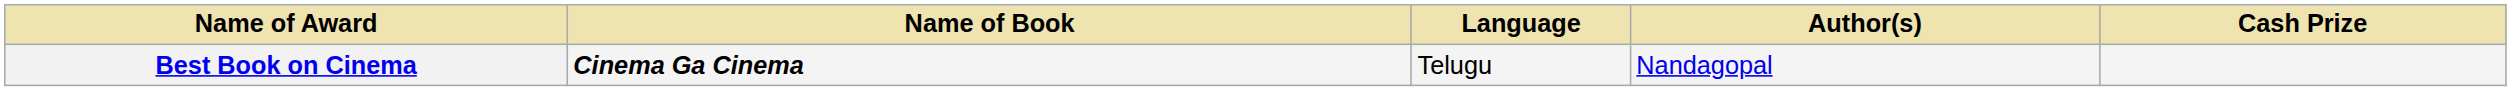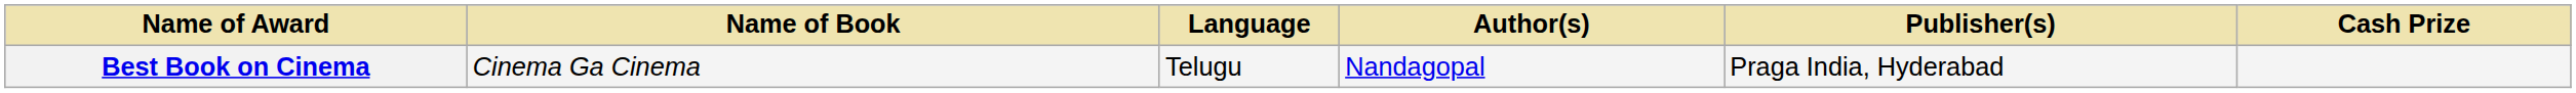 <table class="wikitable plainrowheaders" style="width:100%;background-color:#F4F4F4;">
 <tr style="background-color:#F4F4F4">
 <th scope="col" style="background-color:#EFE4B0;width:18%;">Name of Award</th>
 <th scope="col" style="background-color:#EFE4B0;width:27%;">Name of Book</th>
 <th scope="col" style="background-color:#EFE4B0;width:7%;">Language</th>
 <th scope="col" style="background-color:#EFE4B0;width:15%;">Author(s)</th>
+<th scope="col" style="background-color:#EFE4B0;width:20%;">Publisher(s)</th>
 <th scope="col" style="background-color:#EFE4B0;width:13%;">Cash Prize</th>
 </tr>
 <tr>
 <th scope="row"><a href='#'>Best Book on Cinema</a></th>
-<td><strong><em>Cinema Ga Cinema</em></strong></td>
+<td><em>Cinema Ga Cinema</em></td>
 <td>Telugu</td>
 <td><a href='#'>Nandagopal</a></td>
+<td>Praga India, Hyderabad</td>
 <td></td>
 </tr>
 </table>
